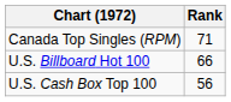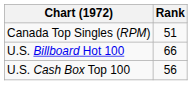 <table class="wikitable">
 <tr>
 <th>Chart (1972)</th>
 <th>Rank</th>
 </tr>
 <tr>
 <td>Canada Top Singles (<em>RPM</em>)</td>
-<td style="text-align:center;">71</td>
+<td style="text-align:center;">51</td>
 </tr>
 <tr>
 <td>U.S. <a href='#'><em>Billboard</em> Hot 100</a></td>
 <td align="center">66</td>
 </tr>
 <tr>
 <td>U.S. <em>Cash Box</em> Top 100</td>
 <td align="center">56</td>
 </tr>
 </table>
